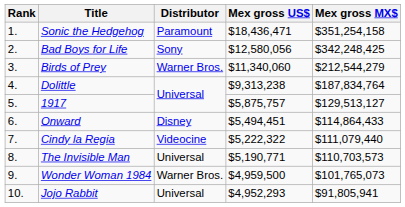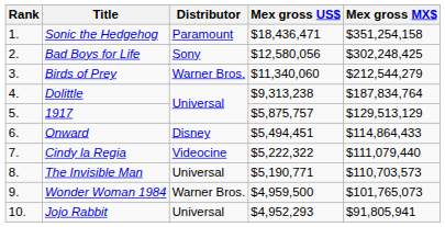 <table class="wikitable sortable" style="margin:auto; margin:auto;">
 <tr>
 <th>Rank</th>
 <th>Title</th>
 <th>Distributor</th>
 <th>Mex gross <a href='#'>US$</a></th>
 <th>Mex gross <a href='#'>MX$</a></th>
 </tr>
 <tr>
 <td>1.</td>
 <td><em><a href='#'>Sonic the Hedgehog</a></em></td>
 <td><a href='#'>Paramount</a></td>
 <td>$18,436,471</td>
 <td>$351,254,158</td>
 </tr>
 <tr>
 <td>2.</td>
 <td><em><a href='#'>Bad Boys for Life</a></em></td>
 <td><a href='#'>Sony</a></td>
 <td>$12,580,056</td>
-<td>$342,248,425</td>
+<td>$302,248,425</td>
 </tr>
 <tr>
 <td>3.</td>
 <td><em><a href='#'>Birds of Prey</a></em></td>
 <td><a href='#'>Warner Bros.</a></td>
 <td>$11,340,060</td>
 <td>$212,544,279</td>
 </tr>
 <tr>
 <td>4.</td>
 <td><em><a href='#'>Dolittle</a></em></td>
 <td rowspan="2"><a href='#'>Universal</a></td>
 <td>$9,313,238</td>
 <td>$187,834,764</td>
 </tr>
 <tr>
 <td>5.</td>
 <td><em><a href='#'>1917</a></em></td>
 <td>$5,875,757</td>
-<td>$129,513,127</td>
+<td>$129,513,129</td>
 </tr>
 <tr>
 <td>6.</td>
 <td><em><a href='#'>Onward</a></em></td>
 <td><a href='#'>Disney</a></td>
 <td>$5,494,451</td>
 <td>$114,864,433</td>
 </tr>
 <tr>
 <td>7.</td>
 <td><em><a href='#'>Cindy la Regia</a></em></td>
 <td><a href='#'>Videocine</a></td>
 <td>$5,222,322</td>
 <td>$111,079,440</td>
 </tr>
 <tr>
 <td>8.</td>
 <td><em><a href='#'>The Invisible Man</a></em></td>
 <td>Universal</td>
 <td>$5,190,771</td>
 <td>$110,703,573</td>
 </tr>
 <tr>
 <td>9.</td>
 <td><em><a href='#'>Wonder Woman 1984</a></em></td>
 <td>Warner Bros.</td>
 <td>$4,959,500</td>
 <td>$101,765,073</td>
 </tr>
 <tr>
 <td>10.</td>
 <td><em><a href='#'>Jojo Rabbit</a></em></td>
 <td>Universal</td>
 <td>$4,952,293</td>
 <td>$91,805,941</td>
 </tr>
 </table>
